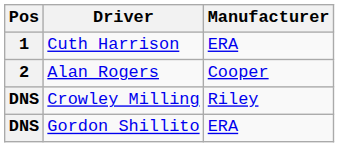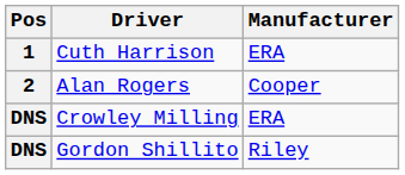 <table class="wikitable" style="font-size: 95%;">
 <tr>
 <th>Pos</th>
 <th>Driver</th>
 <th>Manufacturer</th>
 </tr>
 <tr>
 <th>1</th>
 <td> <a href='#'>Cuth Harrison</a></td>
 <td><a href='#'>ERA</a></td>
 </tr>
 <tr>
 <th>2</th>
 <td> <a href='#'>Alan Rogers</a></td>
 <td><a href='#'>Cooper</a></td>
 </tr>
 <tr>
 <th>DNS</th>
 <td> <a href='#'>Crowley Milling</a></td>
-<td><a href='#'>Riley</a></td>
+<td><a href='#'>ERA</a></td>
 </tr>
 <tr>
 <th>DNS</th>
 <td> <a href='#'>Gordon Shillito</a></td>
-<td><a href='#'>ERA</a></td>
+<td><a href='#'>Riley</a></td>
 </tr>
 </table>
